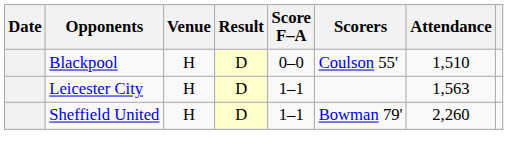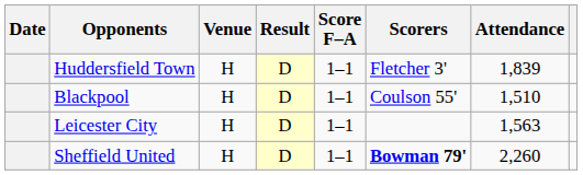 <table class="wikitable plainrowheaders sortable" style="text-align:center">
 <tr>
 <th scope=col>Date</th>
 <th scope=col>Opponents</th>
 <th scope=col>Venue</th>
 <th scope=col>Result</th>
 <th scope=col>Score<br>F–A</th>
 <th scope=col class=unsortable>Scorers</th>
 <th scope=col>Attendance</th>
 <th scope=col class=unsortable></th>
 </tr>
 <tr>
 <th scope=row></th>
+<td align=left><a href='#'>Huddersfield Town</a></td>
+<td>H</td>
+<td style=background-color:#FFFFCC>D</td>
+<td>1–1</td>
+<td align=left><a href='#'>Fletcher</a> 3'</td>
+<td>1,839</td>
+<td></td>
+</tr>
+<tr>
+<th scope=row></th>
 <td align=left><a href='#'>Blackpool</a></td>
 <td>H</td>
 <td style=background-color:#FFFFCC>D</td>
-<td>0–0</td>
+<td>1–1</td>
 <td align=left><a href='#'>Coulson</a> 55'</td>
 <td>1,510</td>
 <td></td>
 </tr>
 <tr>
 <th scope=row></th>
 <td align=left><a href='#'>Leicester City</a></td>
 <td>H</td>
 <td style=background-color:#FFFFCC>D</td>
 <td>1–1</td>
 <td align=left></td>
 <td>1,563</td>
 <td></td>
 </tr>
 <tr>
 <th scope=row></th>
 <td align=left><a href='#'>Sheffield United</a></td>
 <td>H</td>
 <td style=background-color:#FFFFCC>D</td>
 <td>1–1</td>
-<td align=left><a href='#'>Bowman</a> 79'</td>
+<td align=left><strong><a href='#'>Bowman</a> 79'</strong></td>
 <td>2,260</td>
 <td></td>
 </tr>
 </table>
